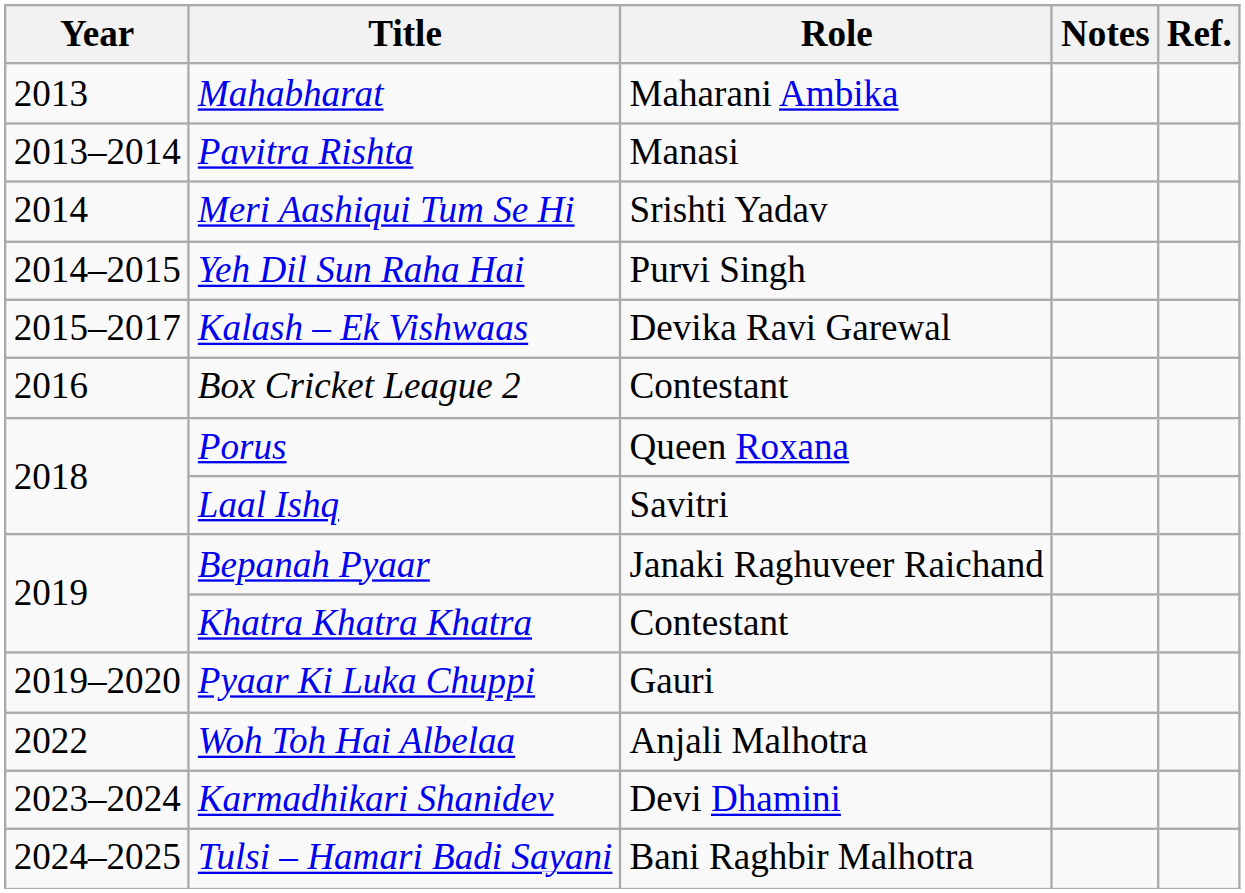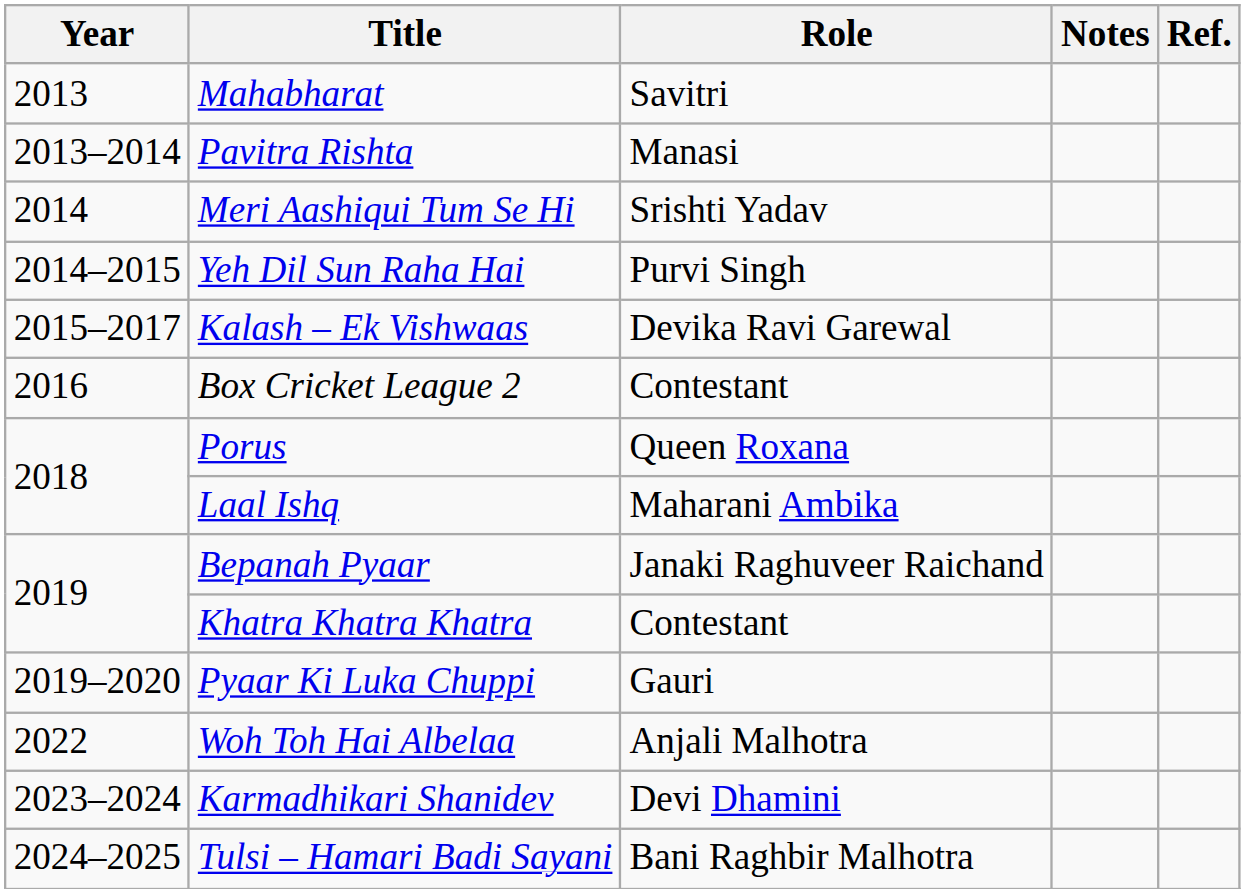 <table class="wikitable sortable">
 <tr>
 <th>Year</th>
 <th>Title</th>
 <th>Role</th>
 <th>Notes</th>
 <th>Ref.</th>
 </tr>
 <tr>
 <td>2013</td>
 <td><em><a href='#'>Mahabharat</a></em></td>
-<td>Maharani <a href='#'>Ambika</a></td>
+<td>Savitri</td>
 <td></td>
 <td style="text-align:center;"></td>
 </tr>
 <tr>
 <td>2013–2014</td>
 <td><em><a href='#'>Pavitra Rishta</a></em></td>
 <td>Manasi</td>
 <td></td>
 <td style="text-align:center;"></td>
 </tr>
 <tr>
 <td>2014</td>
 <td><em><a href='#'>Meri Aashiqui Tum Se Hi</a></em></td>
 <td>Srishti Yadav</td>
 <td></td>
 <td style="text-align:center;"></td>
 </tr>
 <tr>
 <td>2014–2015</td>
 <td><em><a href='#'>Yeh Dil Sun Raha Hai</a></em></td>
 <td>Purvi Singh</td>
 <td></td>
 <td style="text-align:center;"></td>
 </tr>
 <tr>
 <td>2015–2017</td>
 <td><em><a href='#'>Kalash – Ek Vishwaas</a></em></td>
 <td>Devika Ravi Garewal</td>
 <td></td>
 <td style="text-align:center;"></td>
 </tr>
 <tr>
 <td>2016</td>
 <td><em>Box Cricket League 2</em></td>
 <td>Contestant</td>
 <td></td>
 <td style="text-align:center;"></td>
 </tr>
 <tr>
 <td rowspan="2">2018</td>
 <td><em><a href='#'>Porus</a></em></td>
 <td>Queen <a href='#'>Roxana</a></td>
 <td></td>
 <td style="text-align:center;"></td>
 </tr>
 <tr>
 <td><em><a href='#'>Laal Ishq</a></em></td>
-<td>Savitri</td>
+<td>Maharani <a href='#'>Ambika</a></td>
 <td></td>
 <td style="text-align:center;"></td>
 </tr>
 <tr>
 <td rowspan="2">2019</td>
 <td><em><a href='#'>Bepanah Pyaar</a></em></td>
 <td>Janaki Raghuveer Raichand</td>
 <td></td>
 <td style="text-align:center;"></td>
 </tr>
 <tr>
 <td><em><a href='#'>Khatra Khatra Khatra</a></em></td>
 <td>Contestant</td>
 <td></td>
 <td style="text-align:center;"></td>
 </tr>
 <tr>
 <td>2019–2020</td>
 <td><em><a href='#'>Pyaar Ki Luka Chuppi</a></em></td>
 <td>Gauri</td>
 <td></td>
 <td style="text-align:center;"></td>
 </tr>
 <tr>
 <td>2022</td>
 <td><em><a href='#'>Woh Toh Hai Albelaa</a></em></td>
 <td>Anjali Malhotra</td>
 <td></td>
 <td style="text-align:center;"></td>
 </tr>
 <tr>
 <td>2023–2024</td>
 <td><em><a href='#'>Karmadhikari Shanidev</a></em></td>
 <td>Devi <a href='#'> Dhamini</a></td>
 <td></td>
 <td></td>
 </tr>
 <tr>
 <td>2024–2025</td>
 <td><em><a href='#'>Tulsi – Hamari Badi Sayani</a></em></td>
 <td>Bani Raghbir Malhotra</td>
 <td></td>
 <td></td>
 </tr>
 <tr>
 </tr>
 </table>
